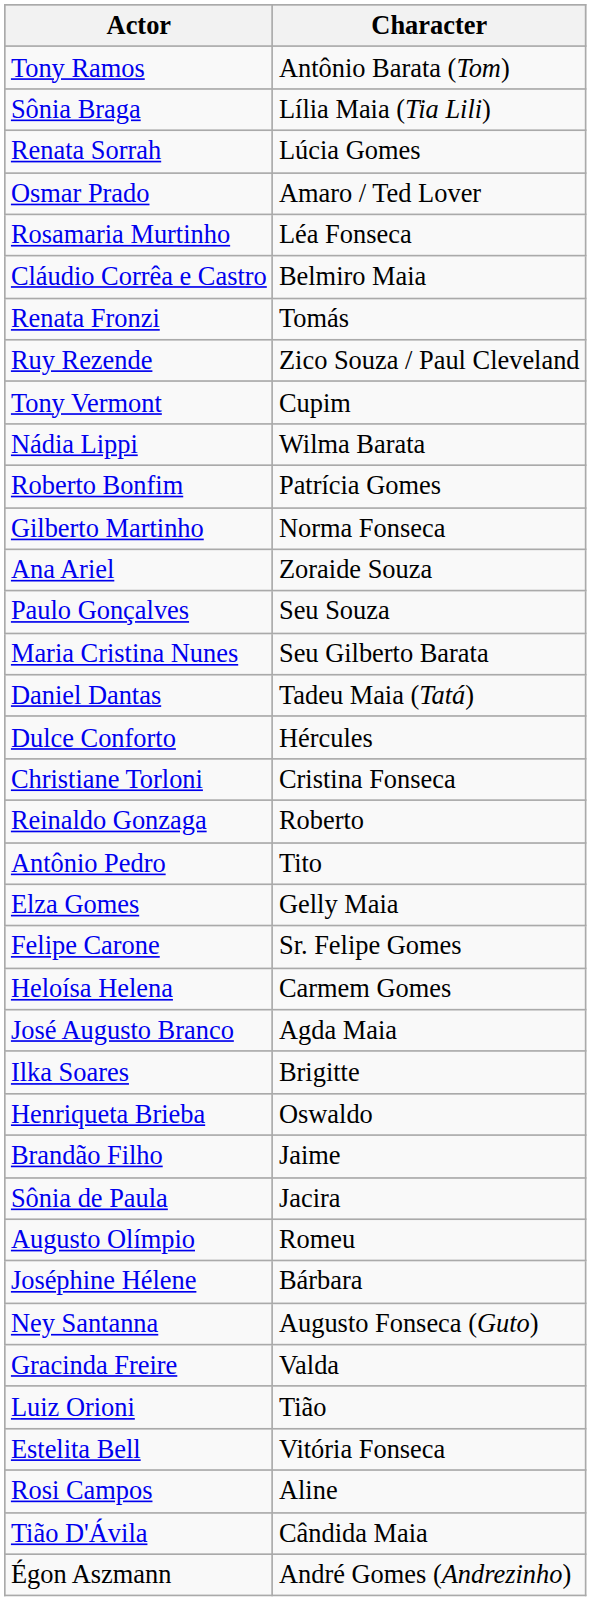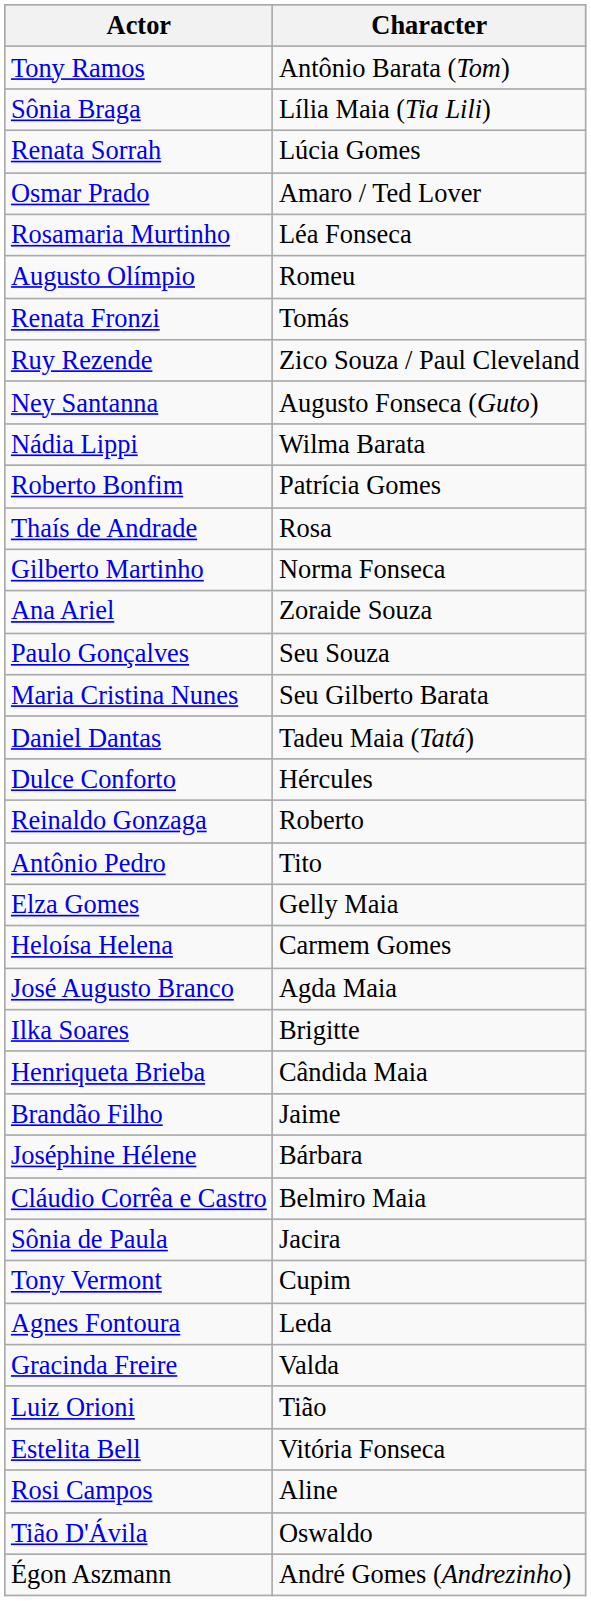 <table class="wikitable sortable">
 <tr style="background:#ccc;">
 <th>Actor </th>
 <th>Character </th>
 </tr>
 <tr>
 <td><a href='#'>Tony Ramos</a></td>
 <td>Antônio Barata (<em>Tom</em>)</td>
 </tr>
 <tr>
 <td><a href='#'>Sônia Braga</a></td>
 <td>Lília Maia (<em>Tia Lili</em>)</td>
 </tr>
 <tr>
 <td><a href='#'>Renata Sorrah</a></td>
 <td>Lúcia Gomes</td>
 </tr>
 <tr>
 <td><a href='#'>Osmar Prado</a></td>
 <td>Amaro / Ted Lover</td>
 </tr>
 <tr>
 <td><a href='#'>Rosamaria Murtinho</a></td>
 <td>Léa Fonseca</td>
 </tr>
 <tr>
-<td><a href='#'>Cláudio Corrêa e Castro</a></td>
-<td>Belmiro Maia</td>
+<td><a href='#'>Augusto Olímpio</a></td>
+<td>Romeu</td>
 </tr>
 <tr>
 <td><a href='#'>Renata Fronzi</a></td>
 <td>Tomás</td>
 </tr>
 <tr>
 <td><a href='#'>Ruy Rezende</a></td>
 <td>Zico Souza / Paul Cleveland</td>
 </tr>
 <tr>
-<td><a href='#'>Tony Vermont</a></td>
-<td>Cupim</td>
+<td><a href='#'>Ney Santanna</a></td>
+<td>Augusto Fonseca (<em>Guto</em>)</td>
 </tr>
 <tr>
 <td><a href='#'>Nádia Lippi</a></td>
 <td>Wilma Barata</td>
 </tr>
 <tr>
 <td><a href='#'>Roberto Bonfim</a></td>
 <td>Patrícia Gomes</td>
+</tr>
+<tr>
+<td><a href='#'>Thaís de Andrade</a></td>
+<td>Rosa</td>
 </tr>
 <tr>
 <td><a href='#'>Gilberto Martinho</a></td>
 <td>Norma Fonseca</td>
 </tr>
 <tr>
 <td><a href='#'>Ana Ariel</a></td>
 <td>Zoraide Souza</td>
 </tr>
 <tr>
 <td><a href='#'>Paulo Gonçalves</a></td>
 <td>Seu Souza</td>
 </tr>
 <tr>
 <td><a href='#'>Maria Cristina Nunes</a></td>
 <td>Seu Gilberto Barata</td>
 </tr>
 <tr>
 <td><a href='#'>Daniel Dantas</a></td>
 <td>Tadeu Maia (<em>Tatá</em>)</td>
 </tr>
 <tr>
 <td><a href='#'>Dulce Conforto</a></td>
 <td>Hércules</td>
 </tr>
 <tr>
-<td><a href='#'>Christiane Torloni</a></td>
-<td>Cristina Fonseca</td>
-</tr>
-<tr>
 <td><a href='#'>Reinaldo Gonzaga</a></td>
 <td>Roberto</td>
 </tr>
 <tr>
 <td><a href='#'>Antônio Pedro</a></td>
 <td>Tito</td>
 </tr>
 <tr>
 <td><a href='#'>Elza Gomes</a></td>
 <td>Gelly Maia</td>
-</tr>
-<tr>
-<td><a href='#'>Felipe Carone</a></td>
-<td>Sr. Felipe Gomes</td>
 </tr>
 <tr>
 <td><a href='#'>Heloísa Helena</a></td>
 <td>Carmem Gomes</td>
 </tr>
 <tr>
 <td><a href='#'>José Augusto Branco</a></td>
 <td>Agda Maia</td>
 </tr>
 <tr>
 <td><a href='#'>Ilka Soares</a></td>
 <td>Brigitte</td>
 </tr>
 <tr>
 <td><a href='#'>Henriqueta Brieba</a></td>
-<td>Oswaldo</td>
+<td>Cândida Maia</td>
 </tr>
 <tr>
 <td><a href='#'>Brandão Filho</a></td>
 <td>Jaime</td>
 </tr>
 <tr>
+<td><a href='#'>Joséphine Hélene</a></td>
+<td>Bárbara</td>
+</tr>
+<tr>
+<td><a href='#'>Cláudio Corrêa e Castro</a></td>
+<td>Belmiro Maia</td>
+</tr>
+<tr>
 <td><a href='#'>Sônia de Paula</a></td>
 <td>Jacira</td>
 </tr>
 <tr>
-<td><a href='#'>Augusto Olímpio</a></td>
-<td>Romeu</td>
+<td><a href='#'>Tony Vermont</a></td>
+<td>Cupim</td>
 </tr>
 <tr>
-<td><a href='#'>Joséphine Hélene</a></td>
-<td>Bárbara</td>
-</tr>
-<tr>
-<td><a href='#'>Ney Santanna</a></td>
-<td>Augusto Fonseca (<em>Guto</em>)</td>
+<td><a href='#'>Agnes Fontoura</a></td>
+<td>Leda</td>
 </tr>
 <tr>
 <td><a href='#'>Gracinda Freire</a></td>
 <td>Valda</td>
 </tr>
 <tr>
 <td><a href='#'>Luiz Orioni</a></td>
 <td>Tião</td>
 </tr>
 <tr>
 <td><a href='#'>Estelita Bell</a></td>
 <td>Vitória Fonseca</td>
 </tr>
 <tr>
 <td><a href='#'>Rosi Campos</a></td>
 <td>Aline</td>
 </tr>
 <tr>
 <td><a href='#'>Tião D'Ávila</a></td>
-<td>Cândida Maia</td>
+<td>Oswaldo</td>
 </tr>
 <tr>
 <td>Égon Aszmann</td>
 <td>André Gomes (<em>Andrezinho</em>)</td>
 </tr>
 </table>
